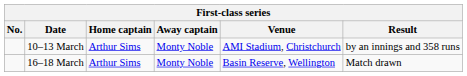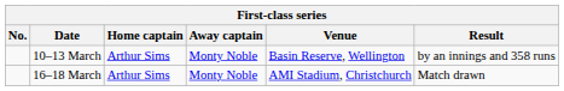 <table class="wikitable">
 <tr>
 <th colspan="9">First-class series</th>
 </tr>
 <tr>
 <th>No.</th>
 <th>Date</th>
 <th>Home captain</th>
 <th>Away captain</th>
 <th>Venue</th>
 <th>Result</th>
 </tr>
 <tr>
 <td></td>
 <td>10–13 March</td>
 <td><a href='#'>Arthur Sims</a></td>
 <td><a href='#'>Monty Noble</a></td>
-<td><a href='#'>AMI Stadium</a>, <a href='#'>Christchurch</a></td>
+<td><a href='#'>Basin Reserve</a>, <a href='#'>Wellington</a></td>
 <td> by an innings and 358 runs</td>
 </tr>
 <tr>
 <td></td>
 <td>16–18 March</td>
 <td><a href='#'>Arthur Sims</a></td>
 <td><a href='#'>Monty Noble</a></td>
-<td><a href='#'>Basin Reserve</a>, <a href='#'>Wellington</a></td>
+<td><a href='#'>AMI Stadium</a>, <a href='#'>Christchurch</a></td>
 <td>Match drawn</td>
 </tr>
 </table>
